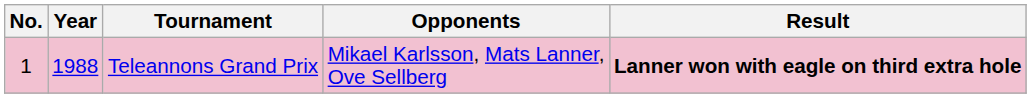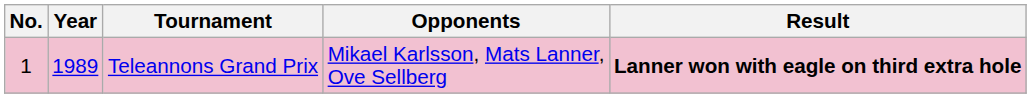 <table class="wikitable" style="font-size:95%;">
 <tr>
 <th>No.</th>
 <th>Year</th>
 <th>Tournament</th>
 <th>Opponents</th>
 <th>Result</th>
 </tr>
 <tr style="background:#F2C1D1;">
 <td align=center>1</td>
-<td><a href='#'>1988</a></td>
+<td><a href='#'>1989</a></td>
 <td><a href='#'>Teleannons Grand Prix</a></td>
 <td> <a href='#'>Mikael Karlsson</a>,  <a href='#'>Mats Lanner</a>,<br> <a href='#'>Ove Sellberg</a></td>
 <td><strong>Lanner won with eagle on third extra hole</strong></td>
 </tr>
 </table>
